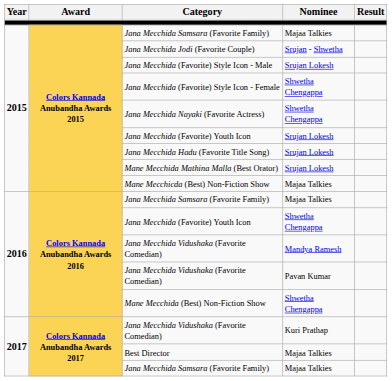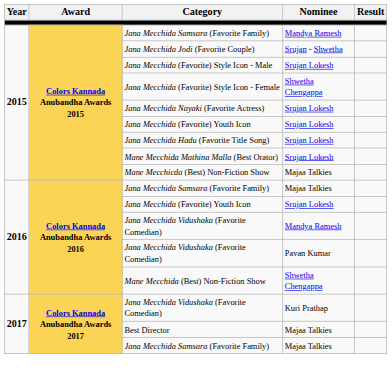 <table class="wikitable">
 <tr>
 <th>Year</th>
 <th>Award</th>
 <th>Category</th>
 <th>Nominee</th>
 <th>Result</th>
 </tr>
 <tr>
 <th style="background:#000" colspan="5"></th>
 </tr>
 <tr>
 <td rowspan="9"><strong>2015</strong></td>
 <th style="background: #fcd455;" rowspan="9"><small><a href='#'>Colors Kannada</a><br>Anubandha Awards 2015</small></th>
 <td><small><em>Jana Mecchida Samsara</em> (Favorite Family)</small></td>
-<td><small>Majaa Talkies</small></td>
+<td><small><a href='#'>Mandya Ramesh</a></small></td>
 <td></td>
 </tr>
 <tr>
 <td><small><em>Jana Mecchida Jodi</em> (Favorite Couple)</small></td>
 <td><small><a href='#'>Srujan</a> - <a href='#'>Shwetha</a></small></td>
 <td></td>
 </tr>
 <tr>
 <td><small><em>Jana Mecchida</em> (Favorite) Style Icon - Male</small></td>
 <td><small><a href='#'>Srujan Lokesh</a></small></td>
 <td></td>
 </tr>
 <tr>
 <td><small><em>Jana Mecchida</em> (Favorite) Style Icon - Female</small></td>
 <td><small><a href='#'>Shwetha Chengappa</a></small></td>
 <td></td>
 </tr>
 <tr>
 <td><small><em>Jana Mecchida Nayaki</em> (Favorite Actress)</small></td>
-<td><small><a href='#'>Shwetha Chengappa</a></small></td>
+<td><a href='#'><small>Srujan Lokesh</small></a></td>
 <td></td>
 </tr>
 <tr>
 <td><small><em>Jana Mecchida</em> (Favorite) Youth Icon</small></td>
 <td><small><a href='#'>Srujan Lokesh</a></small></td>
 <td></td>
 </tr>
 <tr>
 <td><small><em>Jana Mecchida Hadu</em> (Favorite Title Song)</small></td>
 <td><a href='#'><small>Srujan Lokesh</small></a></td>
 <td></td>
 </tr>
 <tr>
 <td><small><em>Mane Mecchida Mathina Malla</em> (Best Orator)</small></td>
 <td><a href='#'><small>Srujan Lokesh</small></a></td>
 <td></td>
 </tr>
 <tr>
 <td><small><em>Mane Mecchicda</em> (Best) Non-Fiction Show</small></td>
 <td><small>Majaa Talkies</small></td>
 <td></td>
 </tr>
 <tr>
 <td rowspan="5"><strong>2016</strong></td>
 <th rowspan="5" style="background: #fcd455;"><small><a href='#'>Colors Kannada</a><br>Anubandha Awards 2016</small></th>
 <td><small><em>Jana Mecchida Samsara</em> (Favorite Family)</small></td>
 <td><small>Majaa Talkies</small></td>
 <td></td>
 </tr>
 <tr>
 <td><small><em>Jana Mecchida</em> (Favorite) Youth Icon</small></td>
-<td><small><a href='#'>Shwetha Chengappa</a></small></td>
+<td><a href='#'><small>Srujan Lokesh</small></a></td>
 <td></td>
 </tr>
 <tr>
 <td><small><em>Jana Mecchida Vidushaka</em> (Favorite Comedian)</small></td>
 <td><small><a href='#'>Mandya Ramesh</a></small></td>
 <td></td>
 </tr>
 <tr>
 <td><small><em>Jana Mecchida Vidushaka</em> (Favorite Comedian)</small></td>
 <td><small>Pavan Kumar</small></td>
 <td></td>
 </tr>
 <tr>
 <td><small><em>Mane Mecchida</em> (Best) Non-Fiction Show</small></td>
 <td><small><a href='#'>Shwetha Chengappa</a></small></td>
 <td></td>
 </tr>
 <tr>
 <td rowspan="3"><strong>2017</strong></td>
 <th rowspan="3" style="background: #fcd455;"><small><a href='#'>Colors Kannada</a><br>Anubandha Awards 2017</small></th>
 <td><small><em>Jana Mecchida Vidushaka</em> (Favorite Comedian)</small></td>
 <td><small>Kuri Prathap</small></td>
 <td></td>
 </tr>
 <tr>
 <td><small>Best Director</small></td>
 <td><small>Majaa Talkies</small></td>
 <td></td>
 </tr>
 <tr>
 <td><small><em>Jana Mecchida Samsara</em> (Favorite Family)</small></td>
 <td><small>Majaa Talkies</small></td>
 <td></td>
 </tr>
 </table>
